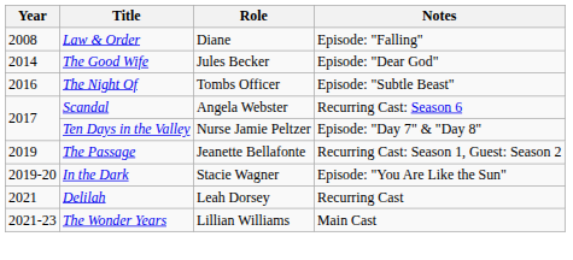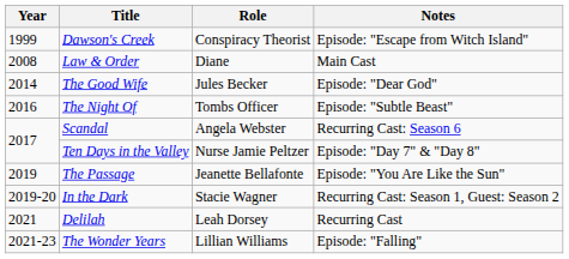 <table class="wikitable sortable">
 <tr>
 <th>Year</th>
 <th>Title</th>
 <th>Role</th>
 <th>Notes</th>
 </tr>
 <tr>
+<td>1999</td>
+<td><em><a href='#'>Dawson's Creek</a></em></td>
+<td>Conspiracy Theorist</td>
+<td>Episode: "Escape from Witch Island"</td>
+</tr>
+<tr>
 <td>2008</td>
 <td><em><a href='#'>Law & Order</a></em></td>
 <td>Diane</td>
-<td>Episode: "Falling"</td>
+<td>Main Cast</td>
 </tr>
 <tr>
 <td>2014</td>
 <td><em><a href='#'>The Good Wife</a></em></td>
 <td>Jules Becker</td>
 <td>Episode: "Dear God"</td>
 </tr>
 <tr>
 <td>2016</td>
 <td><em><a href='#'>The Night Of</a></em></td>
 <td>Tombs Officer</td>
 <td>Episode: "Subtle Beast"</td>
 </tr>
 <tr>
 <td rowspan="2">2017</td>
 <td><em><a href='#'>Scandal</a></em></td>
 <td>Angela Webster</td>
 <td>Recurring Cast: <a href='#'>Season 6</a></td>
 </tr>
 <tr>
 <td><em><a href='#'>Ten Days in the Valley</a></em></td>
 <td>Nurse Jamie Peltzer</td>
 <td>Episode: "Day 7" & "Day 8"</td>
 </tr>
 <tr>
 <td>2019</td>
 <td><em><a href='#'>The Passage</a></em></td>
 <td>Jeanette Bellafonte</td>
-<td>Recurring Cast: Season 1, Guest: Season 2</td>
+<td>Episode: "You Are Like the Sun"</td>
 </tr>
 <tr>
 <td>2019-20</td>
 <td><em><a href='#'>In the Dark</a></em></td>
 <td>Stacie Wagner</td>
-<td>Episode: "You Are Like the Sun"</td>
+<td>Recurring Cast: Season 1, Guest: Season 2</td>
 </tr>
 <tr>
 <td>2021</td>
 <td><em><a href='#'>Delilah</a></em></td>
 <td>Leah Dorsey</td>
 <td>Recurring Cast</td>
 </tr>
 <tr>
 <td>2021-23</td>
 <td><em><a href='#'>The Wonder Years</a></em></td>
 <td>Lillian Williams</td>
-<td>Main Cast</td>
+<td>Episode: "Falling"</td>
 </tr>
 </table>
